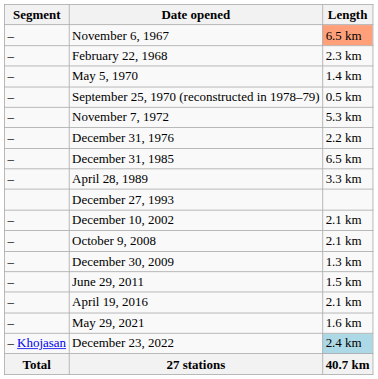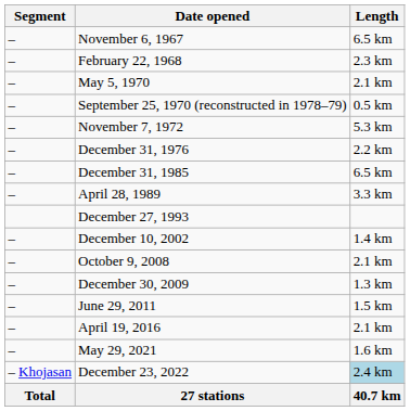 <table class=wikitable style="text-align:left;">
 <tr>
 <th>Segment</th>
 <th>Date opened</th>
 <th>Length</th>
 </tr>
 <tr>
 <td> – </td>
 <td>November 6, 1967</td>
-<td style="background: lightsalmon;">6.5 km</td>
+<td>6.5 km</td>
 </tr>
 <tr>
 <td> – </td>
 <td>February 22, 1968</td>
 <td>2.3 km</td>
 </tr>
 <tr>
 <td> – </td>
 <td>May 5, 1970</td>
-<td>1.4 km</td>
+<td>2.1 km</td>
 </tr>
 <tr>
 <td> – </td>
 <td>September 25, 1970 (reconstructed in 1978–79)</td>
 <td>0.5 km</td>
 </tr>
 <tr>
 <td> – </td>
 <td>November 7, 1972</td>
 <td>5.3 km</td>
 </tr>
 <tr>
 <td> – </td>
 <td>December 31, 1976</td>
 <td>2.2 km</td>
 </tr>
 <tr>
 <td> – </td>
 <td>December 31, 1985</td>
 <td>6.5 km</td>
 </tr>
 <tr>
 <td> – </td>
 <td>April 28, 1989</td>
 <td>3.3 km</td>
 </tr>
 <tr>
 <td></td>
 <td>December 27, 1993</td>
 <td></td>
 </tr>
 <tr>
 <td> – </td>
 <td>December 10, 2002</td>
-<td>2.1 km</td>
+<td>1.4 km</td>
 </tr>
 <tr>
 <td> – </td>
 <td>October 9, 2008</td>
 <td>2.1 km</td>
 </tr>
 <tr>
 <td> – </td>
 <td>December 30, 2009</td>
 <td>1.3 km</td>
 </tr>
 <tr>
 <td> – </td>
 <td>June 29, 2011</td>
 <td>1.5 km</td>
 </tr>
 <tr>
 <td> – </td>
 <td>April 19, 2016</td>
 <td>2.1 km</td>
 </tr>
 <tr>
 <td> – </td>
 <td>May 29, 2021</td>
 <td>1.6 km</td>
 </tr>
 <tr>
 <td> – <a href='#'>Khojasan</a></td>
 <td>December 23, 2022</td>
 <td style="background: lightblue;">2.4 km</td>
 </tr>
 <tr>
 <th>Total</th>
 <th>27 stations</th>
 <th>40.7 km</th>
 </tr>
 </table>
